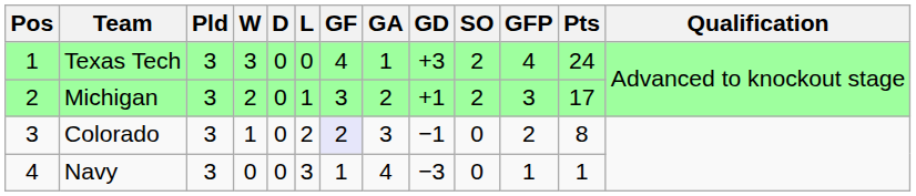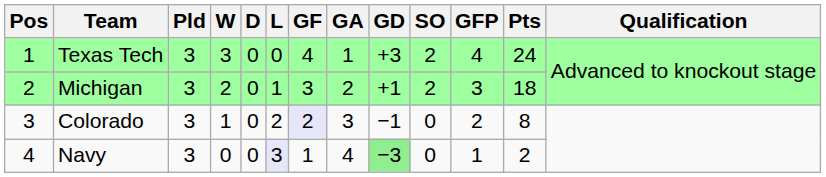 <table class="wikitable" style="text-align:center">
 <tr>
 <th>Pos</th>
 <th>Team</th>
 <th>Pld</th>
 <th>W</th>
 <th>D</th>
 <th>L</th>
 <th>GF</th>
 <th>GA</th>
 <th>GD</th>
 <th>SO</th>
 <th>GFP</th>
 <th>Pts</th>
 <th>Qualification</th>
 </tr>
 <tr bgcolor="#9eff9e">
 <td>1</td>
 <td style="text-align:left">Texas Tech</td>
 <td>3</td>
 <td>3</td>
 <td>0</td>
 <td>0</td>
 <td>4</td>
 <td>1</td>
 <td>+3</td>
 <td>2</td>
 <td>4</td>
 <td>24</td>
 <td rowspan="2">Advanced to knockout stage</td>
 </tr>
 <tr bgcolor="#9eff9e">
 <td>2</td>
 <td style="text-align:left">Michigan</td>
 <td>3</td>
 <td>2</td>
 <td>0</td>
 <td>1</td>
 <td>3</td>
 <td>2</td>
 <td>+1</td>
 <td>2</td>
 <td>3</td>
-<td>17</td>
+<td>18</td>
 </tr>
 <tr>
 <td>3</td>
 <td style="text-align:left">Colorado</td>
 <td>3</td>
 <td>1</td>
 <td>0</td>
 <td>2</td>
 <td style="background: lavender;">2</td>
 <td>3</td>
 <td>−1</td>
 <td>0</td>
 <td>2</td>
 <td>8</td>
 <td rowspan="2"></td>
 </tr>
 <tr>
 <td>4</td>
 <td style="text-align:left">Navy</td>
 <td>3</td>
 <td>0</td>
 <td>0</td>
-<td>3</td>
+<td style="background: lavender;">3</td>
 <td>1</td>
 <td>4</td>
-<td>−3</td>
+<td style="background: lightgreen;">−3</td>
 <td>0</td>
 <td>1</td>
-<td>1</td>
+<td>2</td>
 </tr>
 </table>
